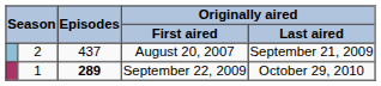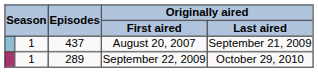 <table border="1" cellpadding="1" cellspacing="0" style="margin: 1em 1em 1em 0; background: #f9f9f9; font-size: 100%">
 <tr align="center" bgcolor="#b0c4de">
 <th colspan="2" rowspan="2">Season</th>
 <th rowspan="2">Episodes</th>
 <th colspan="2">Originally aired</th>
 </tr>
 <tr>
 <th align="center" bgcolor="#b0c4de">First aired</th>
 <th align="center" bgcolor="#b0c4de">Last aired</th>
 </tr>
 <tr>
 <td style="background:#8cbed6"></td>
-<td style="text-align:center;">2</td>
+<td style="text-align:center;">1</td>
 <td style="text-align: center;">437</td>
 <td style="text-align: center;">August 20, 2007</td>
 <td style="text-align: center;">September 21, 2009</td>
 </tr>
 <tr>
 <td style="background:#AA336A"></td>
 <td style="text-align:center;">1</td>
-<td style="text-align: center;"><strong>289</strong></td>
+<td style="text-align: center;">289</td>
 <td style="text-align: center;">September 22, 2009</td>
 <td style="text-align: center;">October 29, 2010</td>
 </tr>
 <tr>
 </tr>
 </table>
